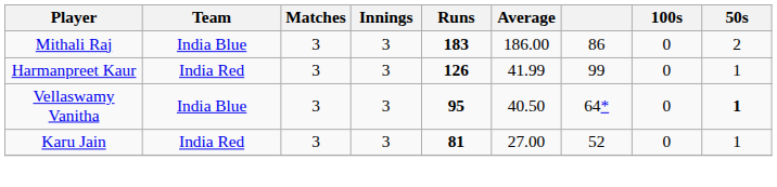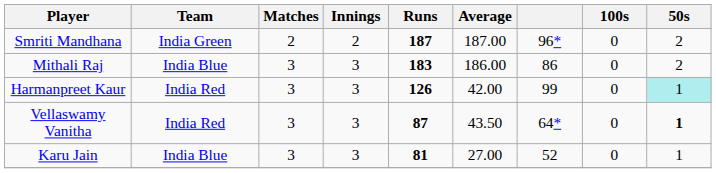 <table class="wikitable" style="text-align:center;">
 <tr>
 <th width=125>Player</th>
 <th width=125>Team</th>
 <th width=60>Matches</th>
 <th width=60>Innings</th>
 <th width=60>Runs</th>
 <th width=60>Average</th>
 <th width=60></th>
 <th width=60>100s</th>
 <th width=60>50s</th>
+</tr>
+<tr>
+<td><a href='#'>Smriti Mandhana</a></td>
+<td><a href='#'>India Green</a></td>
+<td>2</td>
+<td>2</td>
+<td><strong>187</strong></td>
+<td>187.00</td>
+<td>96<a href='#'>*</a></td>
+<td>0</td>
+<td>2</td>
 </tr>
 <tr>
 <td><a href='#'>Mithali Raj</a></td>
 <td><a href='#'>India Blue</a></td>
 <td>3</td>
 <td>3</td>
 <td><strong>183</strong></td>
 <td>186.00</td>
 <td>86</td>
 <td>0</td>
 <td>2</td>
 </tr>
 <tr>
 <td><a href='#'>Harmanpreet Kaur</a></td>
 <td><a href='#'>India Red</a></td>
 <td>3</td>
 <td>3</td>
 <td><strong>126</strong></td>
-<td>41.99</td>
+<td>42.00</td>
 <td>99</td>
 <td>0</td>
-<td>1</td>
+<td style="background: paleturquoise;">1</td>
 </tr>
 <tr>
 <td><a href='#'>Vellaswamy Vanitha</a></td>
-<td><a href='#'>India Blue</a></td>
+<td><a href='#'>India Red</a></td>
 <td>3</td>
 <td>3</td>
-<td><strong>95</strong></td>
-<td>40.50</td>
+<td><strong>87</strong></td>
+<td>43.50</td>
 <td>64<a href='#'>*</a></td>
 <td>0</td>
 <td><strong>1</strong></td>
 </tr>
 <tr>
 <td><a href='#'>Karu Jain</a></td>
-<td><a href='#'>India Red</a></td>
+<td><a href='#'>India Blue</a></td>
 <td>3</td>
 <td>3</td>
 <td><strong>81</strong></td>
 <td>27.00</td>
 <td>52</td>
 <td>0</td>
 <td>1</td>
 </tr>
 <tr>
 </tr>
 </table>
